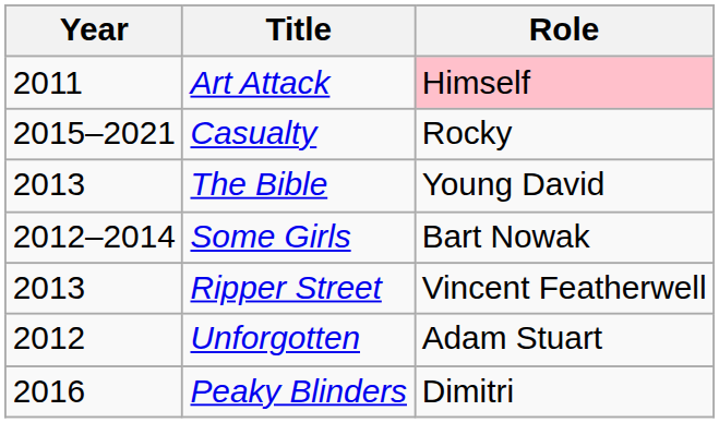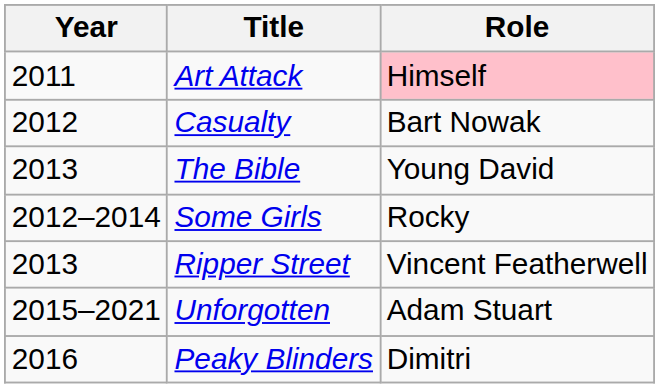 <table class="wikitable sortable">
 <tr>
 <th>Year</th>
 <th>Title</th>
 <th>Role</th>
 </tr>
 <tr>
 <td>2011</td>
 <td><em><a href='#'>Art Attack</a></em></td>
 <td style="background: pink;">Himself</td>
 </tr>
 <tr>
-<td>2015–2021</td>
+<td>2012</td>
 <td><em><a href='#'>Casualty</a></em></td>
-<td>Rocky</td>
+<td>Bart Nowak</td>
 </tr>
 <tr>
 <td>2013</td>
 <td><em><a href='#'>The Bible</a></em></td>
 <td>Young David</td>
 </tr>
 <tr>
 <td>2012–2014</td>
 <td><em><a href='#'>Some Girls</a></em></td>
-<td>Bart Nowak</td>
+<td>Rocky</td>
 </tr>
 <tr>
 <td>2013</td>
 <td><em><a href='#'>Ripper Street</a></em></td>
 <td>Vincent Featherwell</td>
 </tr>
 <tr>
-<td>2012</td>
+<td>2015–2021</td>
 <td><em><a href='#'>Unforgotten</a></em></td>
 <td>Adam Stuart</td>
 </tr>
 <tr>
 <td>2016</td>
 <td><em><a href='#'>Peaky Blinders</a></em></td>
 <td>Dimitri</td>
 </tr>
 </table>
